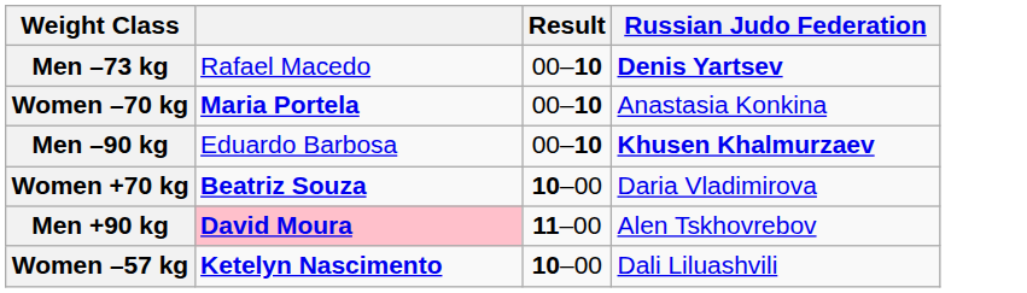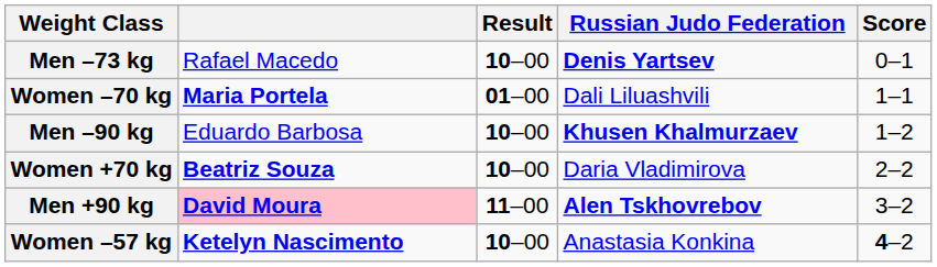 <table class="wikitable">
 <tr>
 <th>Weight Class</th>
 <th style="width: 200px;"></th>
 <th>Result</th>
 <th style="width: 200px;"><a href='#'>Russian Judo Federation</a></th>
+<th>Score</th>
 </tr>
 <tr>
 <th>Men –73 kg</th>
 <td><a href='#'>Rafael Macedo</a></td>
-<td align=center>00–<strong>10</strong></td>
+<td align=center><strong>10</strong>–00</td>
 <td><strong><a href='#'>Denis Yartsev</a></strong></td>
+<td align=center>0–1</td>
 </tr>
 <tr>
 <th>Women –70 kg</th>
 <td><strong><a href='#'>Maria Portela</a></strong></td>
-<td align=center>00–<strong>10</strong></td>
-<td><a href='#'>Anastasia Konkina</a></td>
+<td align=center><strong>01</strong>–00</td>
+<td><a href='#'>Dali Liluashvili</a></td>
+<td align=center>1–1</td>
 </tr>
 <tr>
 <th>Men –90 kg</th>
 <td><a href='#'>Eduardo Barbosa</a></td>
-<td align=center>00–<strong>10</strong></td>
+<td align=center><strong>10</strong>–00</td>
 <td><strong><a href='#'>Khusen Khalmurzaev</a></strong></td>
+<td align=center>1–2</td>
 </tr>
 <tr>
 <th>Women +70 kg</th>
 <td><strong><a href='#'>Beatriz Souza</a></strong></td>
 <td align=center><strong>10</strong>–00</td>
 <td><a href='#'>Daria Vladimirova</a></td>
+<td align=center>2–2</td>
 </tr>
 <tr>
 <th>Men +90 kg</th>
 <td style="background: pink;"><strong><a href='#'>David Moura</a></strong></td>
 <td align=center><strong>11</strong>–00</td>
-<td><a href='#'>Alen Tskhovrebov</a></td>
+<td><strong><a href='#'>Alen Tskhovrebov</a></strong></td>
+<td align=center>3–2</td>
 </tr>
 <tr>
 <th>Women –57 kg</th>
 <td><strong><a href='#'>Ketelyn Nascimento</a></strong></td>
 <td align=center><strong>10</strong>–00</td>
-<td><a href='#'>Dali Liluashvili</a></td>
+<td><a href='#'>Anastasia Konkina</a></td>
+<td align=center><strong>4</strong>–2</td>
 </tr>
 </table>
